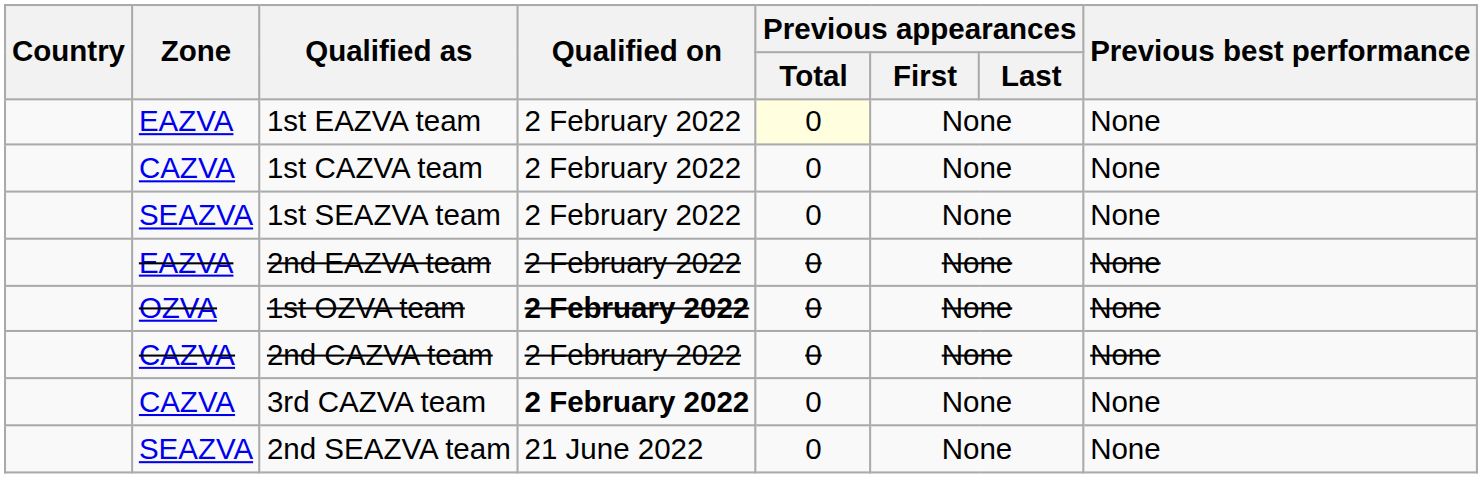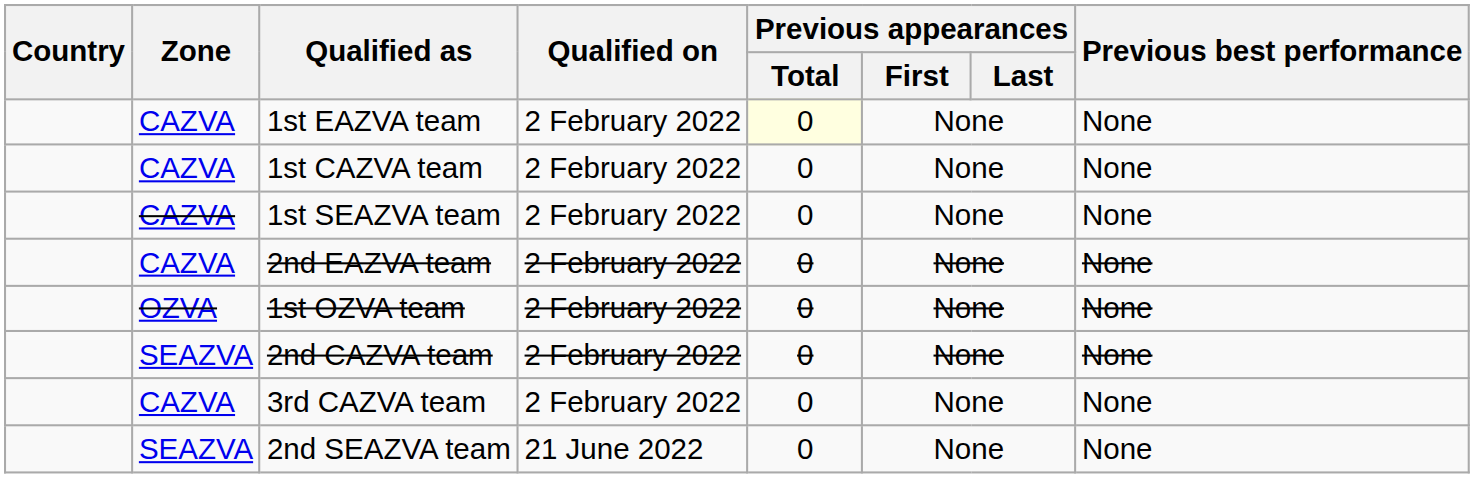 <table class="wikitable sortable" style="font-size:90%">
 <tr>
 <th rowspan=2>Country</th>
 <th rowspan=2>Zone</th>
 <th rowspan=2>Qualified as</th>
 <th rowspan=2>Qualified on</th>
 <th colspan=3>Previous appearances</th>
 <th rowspan=2>Previous best performance</th>
 </tr>
 <tr>
 <th>Total</th>
 <th>First</th>
 <th>Last</th>
 </tr>
 <tr>
 <td></td>
-<td><a href='#'>EAZVA</a></td>
+<td><a href='#'>CAZVA</a></td>
 <td>1st EAZVA team</td>
 <td>2 February 2022</td>
 <td style="background: lightyellow; text-align:center">0</td>
 <td colspan=2 style="text-align:center">None</td>
 <td>None</td>
 </tr>
 <tr>
 <td></td>
 <td><a href='#'>CAZVA</a></td>
 <td>1st CAZVA team</td>
 <td>2 February 2022</td>
 <td style="text-align:center">0</td>
 <td colspan=2 style="text-align:center">None</td>
 <td>None</td>
 </tr>
 <tr>
 <td></td>
-<td><a href='#'>SEAZVA</a></td>
+<td><s><a href='#'>CAZVA</a></s></td>
 <td>1st SEAZVA team</td>
 <td>2 February 2022</td>
 <td style="text-align:center">0</td>
 <td colspan=2 style="text-align:center">None</td>
 <td>None</td>
 </tr>
 <tr>
 <td><s></s></td>
-<td><s><a href='#'>EAZVA</a></s></td>
+<td><a href='#'>CAZVA</a></td>
 <td><s>2nd EAZVA team</s></td>
 <td><s>2 February 2022</s></td>
 <td style="text-align:center"><s>0</s></td>
 <td colspan=2 style="text-align:center"><s>None</s></td>
 <td><s>None</s></td>
 </tr>
 <tr>
 <td><s></s></td>
 <td><s><a href='#'>OZVA</a></s></td>
 <td><s>1st OZVA team</s></td>
-<td><strong><s>2 February 2022</s></strong></td>
+<td><s>2 February 2022</s></td>
 <td style="text-align:center"><s>0</s></td>
 <td colspan=2 style="text-align:center"><s>None</s></td>
 <td><s>None</s></td>
 </tr>
 <tr>
 <td><s></s></td>
-<td><s><a href='#'>CAZVA</a></s></td>
+<td><a href='#'>SEAZVA</a></td>
 <td><s>2nd CAZVA team</s></td>
 <td><s>2 February 2022</s></td>
 <td style="text-align:center"><s>0</s></td>
 <td colspan=2 style="text-align:center"><s>None</s></td>
 <td><s>None</s></td>
 </tr>
 <tr>
 <td></td>
 <td><a href='#'>CAZVA</a></td>
 <td>3rd CAZVA team</td>
-<td><strong>2 February 2022</strong></td>
+<td>2 February 2022</td>
 <td style="text-align:center">0</td>
 <td colspan=2 style="text-align:center">None</td>
 <td>None</td>
 </tr>
 <tr>
 <td></td>
 <td><a href='#'>SEAZVA</a></td>
 <td>2nd SEAZVA team</td>
 <td>21 June 2022</td>
 <td style="text-align:center">0</td>
 <td colspan=2 style="text-align:center">None</td>
 <td>None</td>
 </tr>
 </table>
